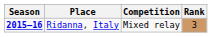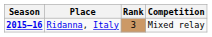 <table class="wikitable sortable" style="text-align: center;">
 <tr>
 <th>Season</th>
 <th>Place</th>
+<th>Rank</th>
 <th>Competition</th>
-<th>Rank</th>
 </tr>
 <tr>
 <td><strong><a href='#'>2015–16</a></strong></td>
 <td style="text-align: left;"> <a href='#'>Ridanna</a>, <a href='#'>Italy</a></td>
+<td bgcolor="cc9966">3</td>
 <td>Mixed relay</td>
-<td bgcolor="cc9966">3</td>
 </tr>
 </table>
